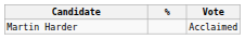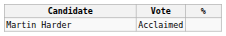 <table class="wikitable">
 <tr>
 <th bgcolor="#DDDDFF" width="200px">Candidate</th>
+<th bgcolor="#DDDDFF" width="50px">Vote</th>
 <th bgcolor="#DDDDFF" width="50px">%</th>
-<th bgcolor="#DDDDFF" width="50px">Vote</th>
 </tr>
 <tr>
 <td>Martin Harder</td>
+<td>Acclaimed</td>
 <td></td>
-<td>Acclaimed</td>
 </tr>
 </table>
